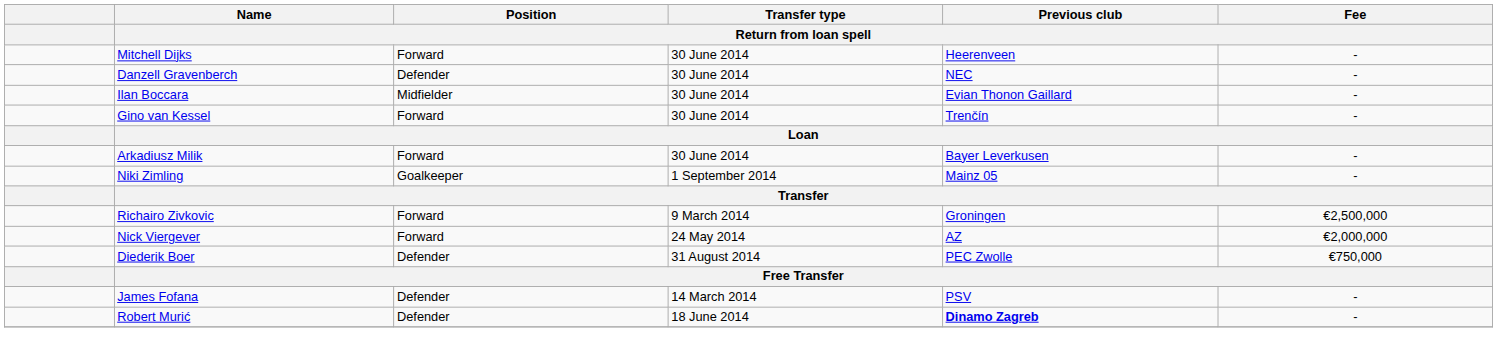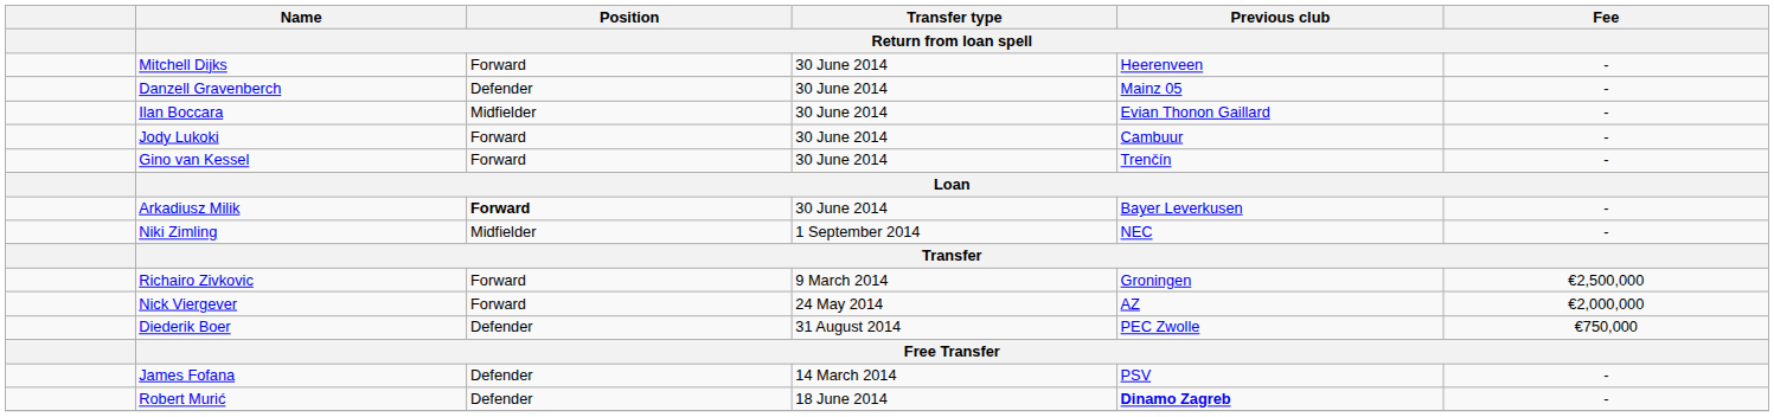 <table class="wikitable" style="width:100%; font-size:85%;">
 <tr>
 <th width="2%"></th>
 <th width="5%">Name</th>
 <th width="5%">Position</th>
 <th width="5%">Transfer type</th>
 <th width="5%">Previous club</th>
 <th width="5%">Fee</th>
 </tr>
 <tr>
 <th></th>
 <th colspan="5" align="center">Return from loan spell</th>
 </tr>
 <tr>
 <td align=center></td>
 <td align=left> <a href='#'>Mitchell Dijks</a></td>
 <td align=left>Forward</td>
 <td align=left>30 June 2014</td>
 <td align=left> <a href='#'>Heerenveen</a></td>
 <td align=center>-</td>
 </tr>
 <tr>
 <td align=center></td>
 <td align=left> <a href='#'>Danzell Gravenberch</a></td>
 <td align=left>Defender</td>
 <td align=left>30 June 2014</td>
-<td align=left> <a href='#'>NEC</a></td>
+<td align=left> <a href='#'>Mainz 05</a></td>
 <td align=center>-</td>
 </tr>
 <tr>
 <td align=center></td>
 <td align=left> <a href='#'>Ilan Boccara</a></td>
 <td align=left>Midfielder</td>
 <td align=left>30 June 2014</td>
 <td align=left> <a href='#'>Evian Thonon Gaillard</a></td>
+<td align=center>-</td>
+</tr>
+<tr>
+<td align=center></td>
+<td align=left> <a href='#'>Jody Lukoki</a></td>
+<td align=left>Forward</td>
+<td align=left>30 June 2014</td>
+<td align=left> <a href='#'>Cambuur</a></td>
 <td align=center>-</td>
 </tr>
 <tr>
 <td align=center></td>
 <td align=left> <a href='#'>Gino van Kessel</a></td>
 <td align=left>Forward</td>
 <td align=left>30 June 2014</td>
 <td align=left> <a href='#'>Trenčín</a></td>
 <td align=center>-</td>
 </tr>
 <tr>
 <th></th>
 <th colspan="5" align="center">Loan</th>
 </tr>
 <tr>
 <td align=center></td>
 <td align=left> <a href='#'>Arkadiusz Milik</a></td>
-<td align=left>Forward</td>
+<td align=left><strong>Forward</strong></td>
 <td align=left>30 June 2014</td>
 <td align=left> <a href='#'>Bayer Leverkusen</a></td>
 <td align=center>-</td>
 </tr>
 <tr>
 <td align=center></td>
 <td align=left> <a href='#'>Niki Zimling</a></td>
-<td align=left>Goalkeeper</td>
+<td align=left>Midfielder</td>
 <td align=left>1 September 2014</td>
-<td align=left> <a href='#'>Mainz 05</a></td>
+<td align=left> <a href='#'>NEC</a></td>
 <td align=center>-</td>
 </tr>
 <tr>
 <th></th>
 <th colspan="5" align="center">Transfer</th>
 </tr>
 <tr>
 <td align=center></td>
 <td align=left> <a href='#'>Richairo Zivkovic</a></td>
 <td align=left>Forward</td>
 <td align=left>9 March 2014</td>
 <td align=left> <a href='#'>Groningen</a></td>
 <td align=center>€2,500,000</td>
 </tr>
 <tr>
 <td align=center></td>
 <td align=left> <a href='#'>Nick Viergever</a></td>
 <td align=left>Forward</td>
 <td align=left>24 May 2014</td>
 <td align=left> <a href='#'>AZ</a></td>
 <td align=center>€2,000,000</td>
 </tr>
 <tr>
 <td align=center></td>
 <td align=left> <a href='#'>Diederik Boer</a></td>
 <td align=left>Defender</td>
 <td align=left>31 August 2014</td>
 <td align=left> <a href='#'>PEC Zwolle</a></td>
 <td align=center>€750,000</td>
 </tr>
 <tr>
 <th></th>
 <th colspan="5" align="center">Free Transfer</th>
 </tr>
 <tr>
 <td align=center></td>
 <td align=left> <a href='#'>James Fofana</a></td>
 <td align=left>Defender</td>
 <td align=left>14 March 2014</td>
 <td align=left> <a href='#'>PSV</a></td>
 <td align=center>-</td>
 </tr>
 <tr>
 <td align=center></td>
 <td align=left> <a href='#'>Robert Murić</a></td>
 <td align=left>Defender</td>
 <td align=left>18 June 2014</td>
 <td align=left><strong> <a href='#'>Dinamo Zagreb</a></strong></td>
 <td align=center>-</td>
 </tr>
 <tr>
 </tr>
 </table>
